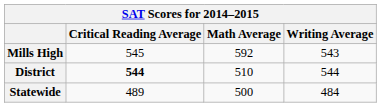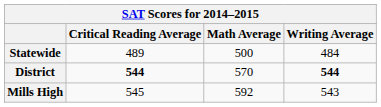 <table class="wikitable" style="text-align:center">
 <tr>
 <th colspan="4"><a href='#'>SAT</a> Scores for 2014–2015 </th>
 </tr>
 <tr>
 <th></th>
 <th>Critical Reading Average</th>
 <th>Math Average</th>
 <th>Writing Average</th>
 </tr>
 <tr>
+<th>Statewide</th>
+<td>489</td>
+<td>500</td>
+<td>484</td>
+</tr>
+<tr>
+<th>District</th>
+<td><strong>544</strong></td>
+<td>570</td>
+<td><strong>544</strong></td>
+</tr>
+<tr>
 <th>Mills High</th>
 <td>545</td>
 <td>592</td>
 <td>543</td>
 </tr>
-<tr>
-<th>District</th>
-<td><strong>544</strong></td>
-<td>510</td>
-<td>544</td>
-</tr>
-<tr>
-<th>Statewide</th>
-<td>489</td>
-<td>500</td>
-<td>484</td>
-</tr>
 </table>
